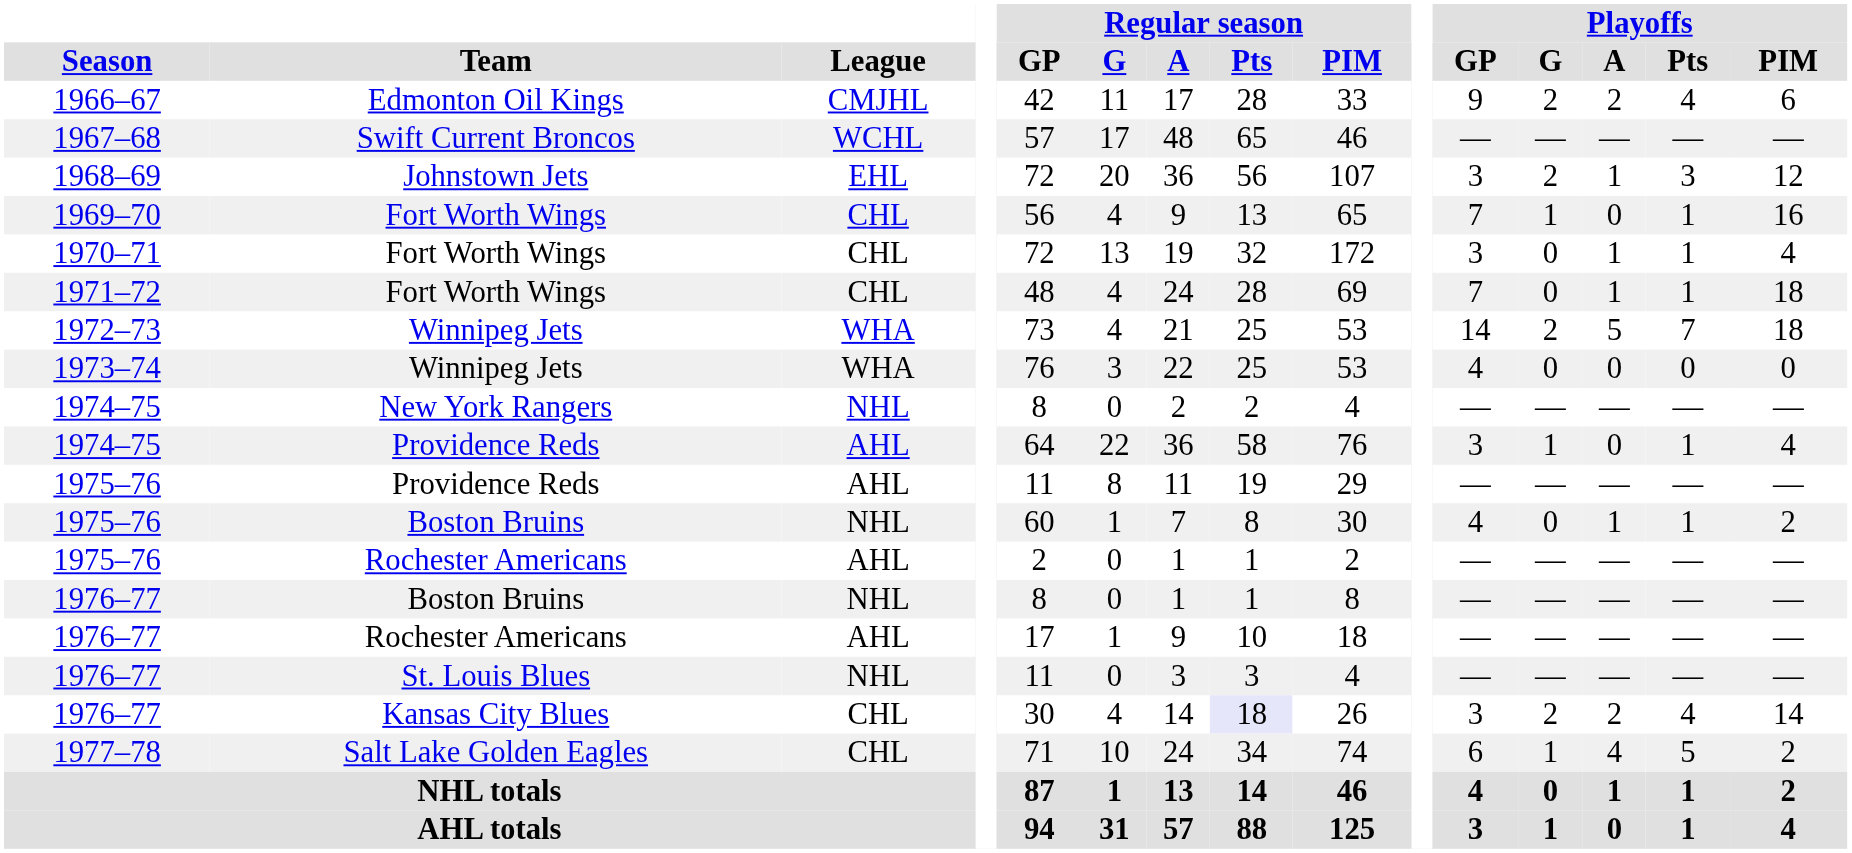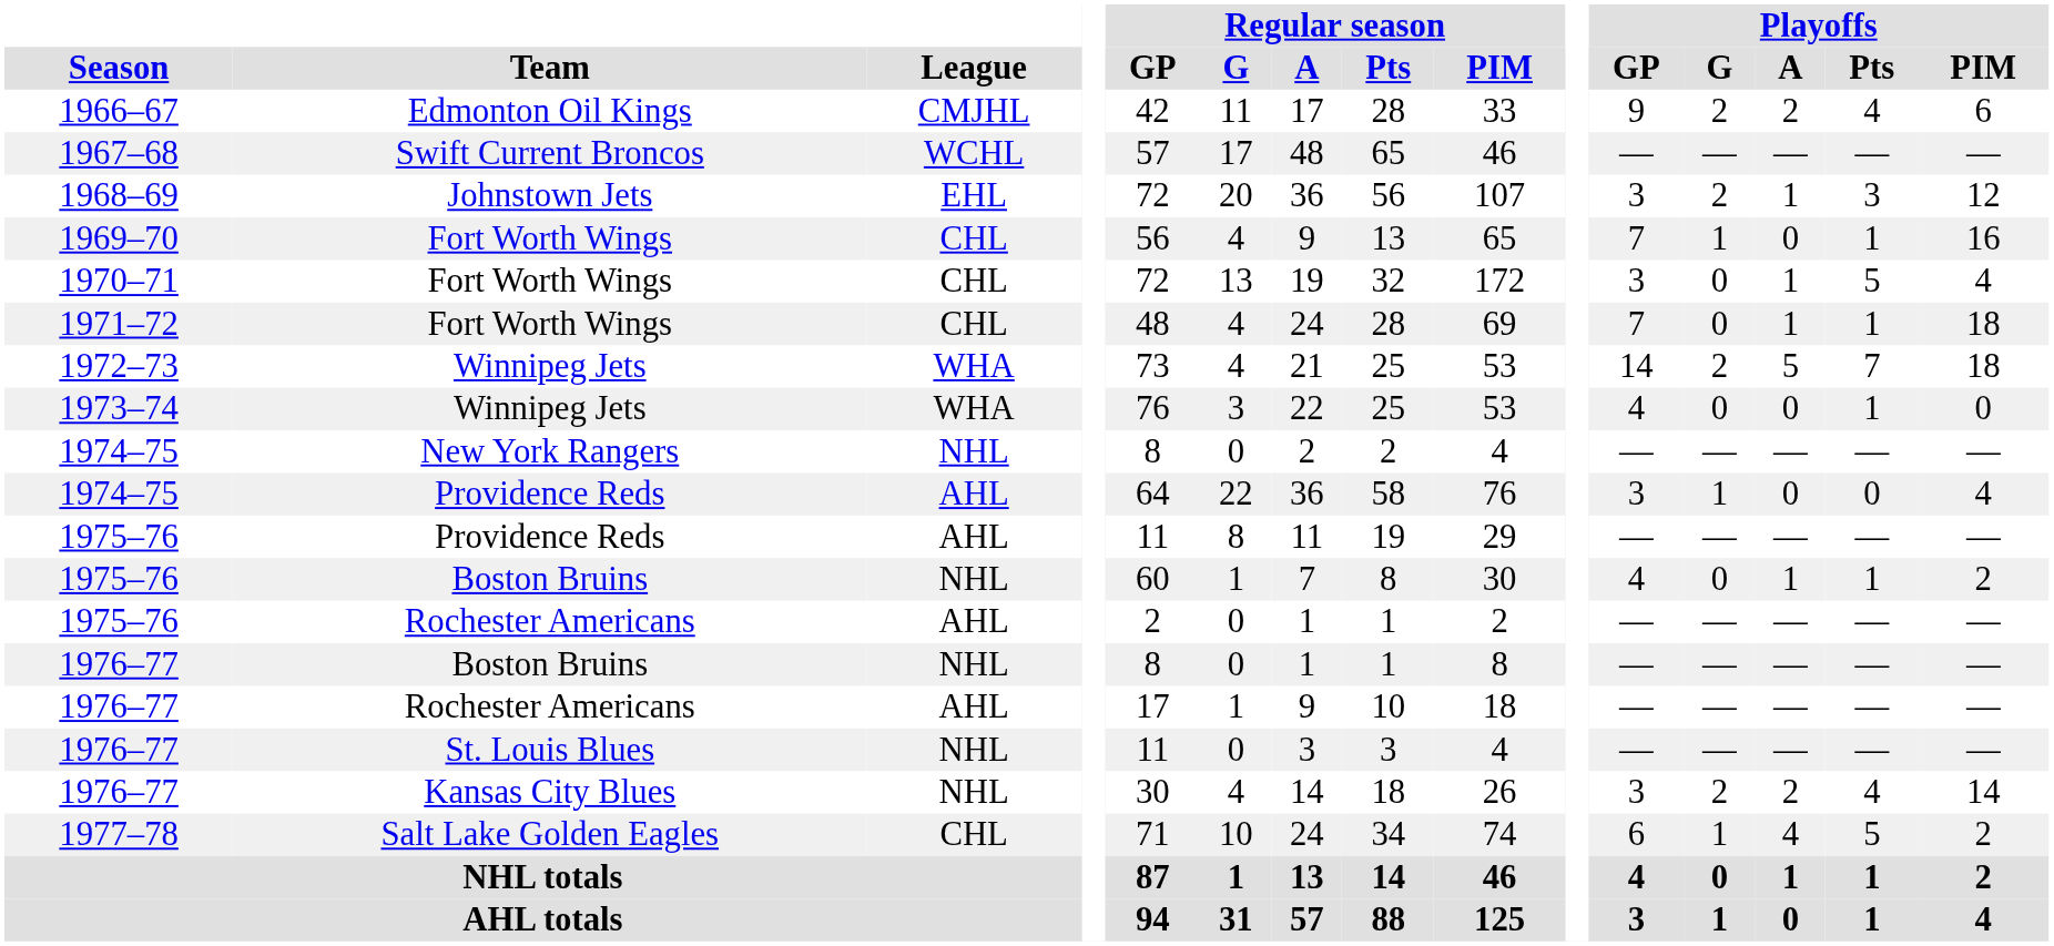 <table border="0" cellpadding="1" cellspacing="0" style="text-align:center; width:60em">
 <tr bgcolor="#e0e0e0">
 <th colspan="3" bgcolor="#ffffff"> </th>
 <th rowspan="99" bgcolor="#ffffff"> </th>
 <th colspan="5"><a href='#'>Regular season</a></th>
 <th rowspan="99" bgcolor="#ffffff"> </th>
 <th colspan="5"><a href='#'>Playoffs</a></th>
 </tr>
 <tr bgcolor="#e0e0e0">
 <th><a href='#'>Season</a></th>
 <th>Team</th>
 <th>League</th>
 <th>GP</th>
 <th><a href='#'>G</a></th>
 <th><a href='#'>A</a></th>
 <th><a href='#'>Pts</a></th>
 <th><a href='#'>PIM</a></th>
 <th>GP</th>
 <th>G</th>
 <th>A</th>
 <th>Pts</th>
 <th>PIM</th>
 </tr>
 <tr>
 <td><a href='#'>1966–67</a></td>
 <td><a href='#'>Edmonton Oil Kings</a></td>
 <td><a href='#'>CMJHL</a></td>
 <td>42</td>
 <td>11</td>
 <td>17</td>
 <td>28</td>
 <td>33</td>
 <td>9</td>
 <td>2</td>
 <td>2</td>
 <td>4</td>
 <td>6</td>
 </tr>
 <tr bgcolor="#f0f0f0">
 <td><a href='#'>1967–68</a></td>
 <td><a href='#'>Swift Current Broncos</a></td>
 <td><a href='#'>WCHL</a></td>
 <td>57</td>
 <td>17</td>
 <td>48</td>
 <td>65</td>
 <td>46</td>
 <td>—</td>
 <td>—</td>
 <td>—</td>
 <td>—</td>
 <td>—</td>
 </tr>
 <tr>
 <td><a href='#'>1968–69</a></td>
 <td><a href='#'>Johnstown Jets</a></td>
 <td><a href='#'>EHL</a></td>
 <td>72</td>
 <td>20</td>
 <td>36</td>
 <td>56</td>
 <td>107</td>
 <td>3</td>
 <td>2</td>
 <td>1</td>
 <td>3</td>
 <td>12</td>
 </tr>
 <tr bgcolor="#f0f0f0">
 <td><a href='#'>1969–70</a></td>
 <td><a href='#'>Fort Worth Wings</a></td>
 <td><a href='#'>CHL</a></td>
 <td>56</td>
 <td>4</td>
 <td>9</td>
 <td>13</td>
 <td>65</td>
 <td>7</td>
 <td>1</td>
 <td>0</td>
 <td>1</td>
 <td>16</td>
 </tr>
 <tr>
 <td><a href='#'>1970–71</a></td>
 <td>Fort Worth Wings</td>
 <td>CHL</td>
 <td>72</td>
 <td>13</td>
 <td>19</td>
 <td>32</td>
 <td>172</td>
 <td>3</td>
 <td>0</td>
 <td>1</td>
-<td>1</td>
+<td>5</td>
 <td>4</td>
 </tr>
 <tr bgcolor="#f0f0f0">
 <td><a href='#'>1971–72</a></td>
 <td>Fort Worth Wings</td>
 <td>CHL</td>
 <td>48</td>
 <td>4</td>
 <td>24</td>
 <td>28</td>
 <td>69</td>
 <td>7</td>
 <td>0</td>
 <td>1</td>
 <td>1</td>
 <td>18</td>
 </tr>
 <tr>
 <td><a href='#'>1972–73</a></td>
 <td><a href='#'>Winnipeg Jets</a></td>
 <td><a href='#'>WHA</a></td>
 <td>73</td>
 <td>4</td>
 <td>21</td>
 <td>25</td>
 <td>53</td>
 <td>14</td>
 <td>2</td>
 <td>5</td>
 <td>7</td>
 <td>18</td>
 </tr>
 <tr bgcolor="#f0f0f0">
 <td><a href='#'>1973–74</a></td>
 <td>Winnipeg Jets</td>
 <td>WHA</td>
 <td>76</td>
 <td>3</td>
 <td>22</td>
 <td>25</td>
 <td>53</td>
 <td>4</td>
 <td>0</td>
 <td>0</td>
-<td>0</td>
+<td>1</td>
 <td>0</td>
 </tr>
 <tr>
 <td><a href='#'>1974–75</a></td>
 <td><a href='#'>New York Rangers</a></td>
 <td><a href='#'>NHL</a></td>
 <td>8</td>
 <td>0</td>
 <td>2</td>
 <td>2</td>
 <td>4</td>
 <td>—</td>
 <td>—</td>
 <td>—</td>
 <td>—</td>
 <td>—</td>
 </tr>
 <tr bgcolor="#f0f0f0">
 <td><a href='#'>1974–75</a></td>
 <td><a href='#'>Providence Reds</a></td>
 <td><a href='#'>AHL</a></td>
 <td>64</td>
 <td>22</td>
 <td>36</td>
 <td>58</td>
 <td>76</td>
 <td>3</td>
 <td>1</td>
 <td>0</td>
-<td>1</td>
+<td>0</td>
 <td>4</td>
 </tr>
 <tr>
 <td><a href='#'>1975–76</a></td>
 <td>Providence Reds</td>
 <td>AHL</td>
 <td>11</td>
 <td>8</td>
 <td>11</td>
 <td>19</td>
 <td>29</td>
 <td>—</td>
 <td>—</td>
 <td>—</td>
 <td>—</td>
 <td>—</td>
 </tr>
 <tr bgcolor="#f0f0f0">
 <td><a href='#'>1975–76</a></td>
 <td><a href='#'>Boston Bruins</a></td>
 <td>NHL</td>
 <td>60</td>
 <td>1</td>
 <td>7</td>
 <td>8</td>
 <td>30</td>
 <td>4</td>
 <td>0</td>
 <td>1</td>
 <td>1</td>
 <td>2</td>
 </tr>
 <tr>
 <td><a href='#'>1975–76</a></td>
 <td><a href='#'>Rochester Americans</a></td>
 <td>AHL</td>
 <td>2</td>
 <td>0</td>
 <td>1</td>
 <td>1</td>
 <td>2</td>
 <td>—</td>
 <td>—</td>
 <td>—</td>
 <td>—</td>
 <td>—</td>
 </tr>
 <tr bgcolor="#f0f0f0">
 <td><a href='#'>1976–77</a></td>
 <td>Boston Bruins</td>
 <td>NHL</td>
 <td>8</td>
 <td>0</td>
 <td>1</td>
 <td>1</td>
 <td>8</td>
 <td>—</td>
 <td>—</td>
 <td>—</td>
 <td>—</td>
 <td>—</td>
 </tr>
 <tr>
 <td><a href='#'>1976–77</a></td>
 <td>Rochester Americans</td>
 <td>AHL</td>
 <td>17</td>
 <td>1</td>
 <td>9</td>
 <td>10</td>
 <td>18</td>
 <td>—</td>
 <td>—</td>
 <td>—</td>
 <td>—</td>
 <td>—</td>
 </tr>
 <tr bgcolor="#f0f0f0">
 <td><a href='#'>1976–77</a></td>
 <td><a href='#'>St. Louis Blues</a></td>
 <td>NHL</td>
 <td>11</td>
 <td>0</td>
 <td>3</td>
 <td>3</td>
 <td>4</td>
 <td>—</td>
 <td>—</td>
 <td>—</td>
 <td>—</td>
 <td>—</td>
 </tr>
 <tr>
 <td><a href='#'>1976–77</a></td>
 <td><a href='#'>Kansas City Blues</a></td>
-<td>CHL</td>
+<td>NHL</td>
 <td>30</td>
 <td>4</td>
 <td>14</td>
-<td style="background: lavender;">18</td>
+<td>18</td>
 <td>26</td>
 <td>3</td>
 <td>2</td>
 <td>2</td>
 <td>4</td>
 <td>14</td>
 </tr>
 <tr bgcolor="#f0f0f0">
 <td><a href='#'>1977–78</a></td>
 <td><a href='#'>Salt Lake Golden Eagles</a></td>
 <td>CHL</td>
 <td>71</td>
 <td>10</td>
 <td>24</td>
 <td>34</td>
 <td>74</td>
 <td>6</td>
 <td>1</td>
 <td>4</td>
 <td>5</td>
 <td>2</td>
 </tr>
 <tr>
 </tr>
 <tr ALIGN="center" bgcolor="#e0e0e0">
 <th colspan="3">NHL totals</th>
 <th ALIGN="center">87</th>
 <th ALIGN="center">1</th>
 <th ALIGN="center">13</th>
 <th ALIGN="center">14</th>
 <th ALIGN="center">46</th>
 <th ALIGN="center">4</th>
 <th ALIGN="center">0</th>
 <th ALIGN="center">1</th>
 <th ALIGN="center">1</th>
 <th ALIGN="center">2</th>
 </tr>
 <tr>
 </tr>
 <tr ALIGN="center" bgcolor="#e0e0e0">
 <th colspan="3">AHL totals</th>
 <th ALIGN="center">94</th>
 <th ALIGN="center">31</th>
 <th ALIGN="center">57</th>
 <th ALIGN="center">88</th>
 <th ALIGN="center">125</th>
 <th ALIGN="center">3</th>
 <th ALIGN="center">1</th>
 <th ALIGN="center">0</th>
 <th ALIGN="center">1</th>
 <th ALIGN="center">4</th>
 </tr>
 </table>
